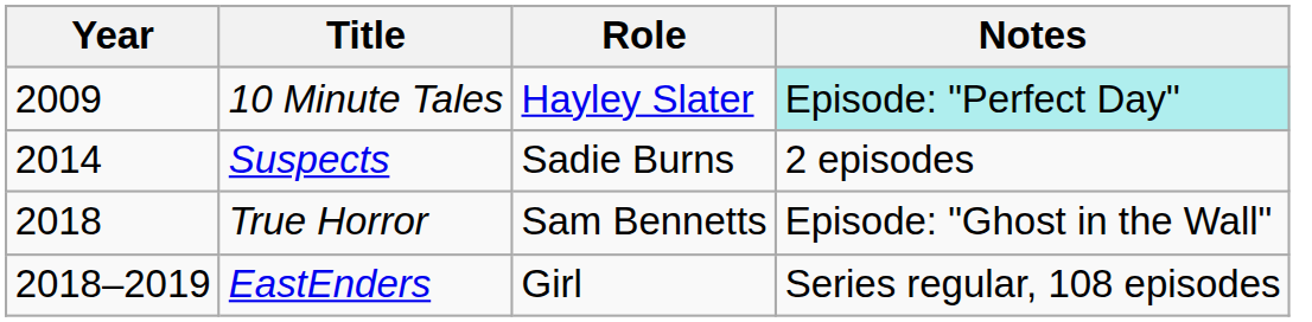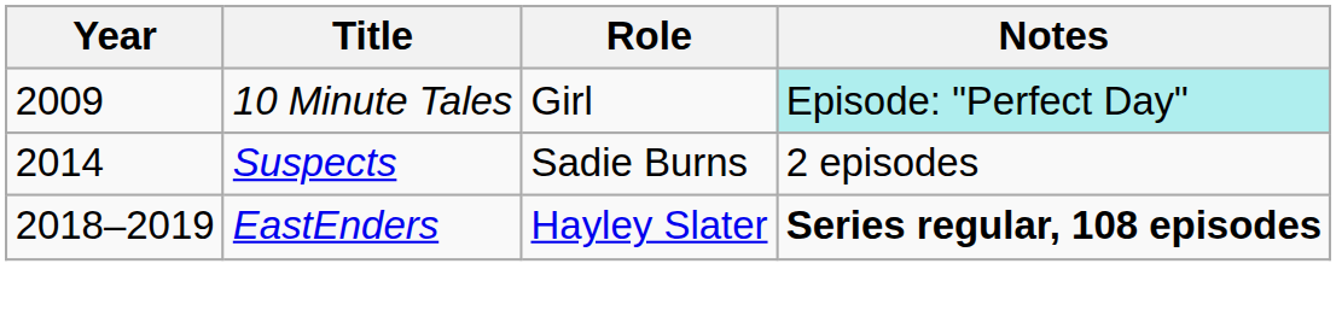 <table class="wikitable sortable">
 <tr>
 <th>Year</th>
 <th>Title</th>
 <th>Role</th>
 <th class="unsortable">Notes</th>
 </tr>
 <tr>
 <td>2009</td>
 <td><em>10 Minute Tales</em></td>
-<td><a href='#'>Hayley Slater</a></td>
+<td>Girl</td>
 <td style="background: paleturquoise;">Episode: "Perfect Day"</td>
 </tr>
 <tr>
 <td>2014</td>
 <td><em><a href='#'>Suspects</a></em></td>
 <td>Sadie Burns</td>
 <td>2 episodes</td>
 </tr>
 <tr>
-<td>2018</td>
-<td><em>True Horror</em></td>
-<td>Sam Bennetts</td>
-<td>Episode: "Ghost in the Wall"</td>
-</tr>
-<tr>
 <td>2018–2019</td>
 <td><em><a href='#'>EastEnders</a></em></td>
-<td>Girl</td>
-<td>Series regular, 108 episodes</td>
+<td><a href='#'>Hayley Slater</a></td>
+<td><strong>Series regular, 108 episodes</strong></td>
 </tr>
 </table>
